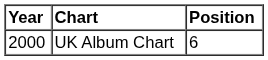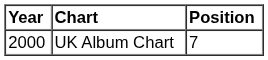 <table border=1 cellspacing=0 cellpadding=2 width="250px">
 <tr>
 <th align="left">Year</th>
 <th align="left">Chart</th>
 <th align="left">Position</th>
 </tr>
 <tr>
 <td align="left">2000</td>
 <td align="left">UK Album Chart</td>
-<td align="left">6</td>
+<td align="left">7</td>
 </tr>
 <tr>
 </tr>
 </table>
